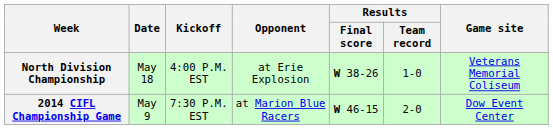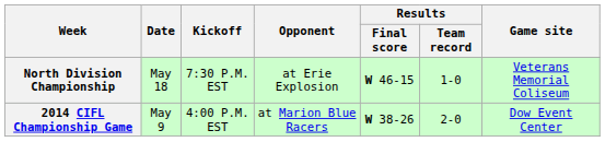 <table class="wikitable" style="font-size: 92%;" "align=center">
 <tr>
 <th rowspan="2">Week</th>
 <th rowspan="2">Date</th>
 <th rowspan="2">Kickoff</th>
 <th rowspan="2">Opponent</th>
 <th colspan="2">Results</th>
 <th rowspan="2">Game site</th>
 </tr>
 <tr>
 <th>Final score</th>
 <th>Team record</th>
 </tr>
 <tr style="background:#cfc">
 <th>North Division Championship</th>
 <td style="text-align:center;">May 18</td>
-<td style="text-align:center;">4:00 P.M. EST</td>
+<td style="text-align:center;">7:30 P.M. EST</td>
 <td style="text-align:center;">at Erie Explosion</td>
-<td style="text-align:center;"><strong>W</strong> 38-26</td>
+<td style="text-align:center;"><strong>W</strong> 46-15</td>
 <td style="text-align:center;">1-0</td>
 <td style="text-align:center;"><a href='#'>Veterans Memorial Coliseum</a></td>
 </tr>
 <tr style="background:#cfc">
 <th>2014 <a href='#'>CIFL Championship Game</a></th>
 <td style="text-align:center;">May 9</td>
-<td style="text-align:center;">7:30 P.M. EST</td>
+<td style="text-align:center;">4:00 P.M. EST</td>
 <td style="text-align:center;">at <a href='#'>Marion Blue Racers</a></td>
-<td style="text-align:center;"><strong>W</strong> 46-15</td>
+<td style="text-align:center;"><strong>W</strong> 38-26</td>
 <td style="text-align:center;">2-0</td>
 <td style="text-align:center;"><a href='#'>Dow Event Center</a></td>
 </tr>
 </table>
